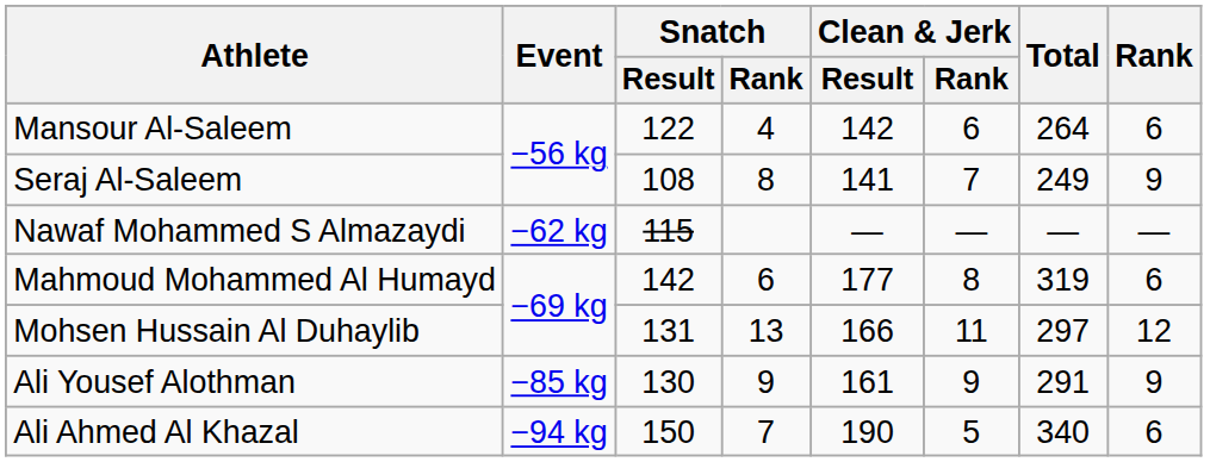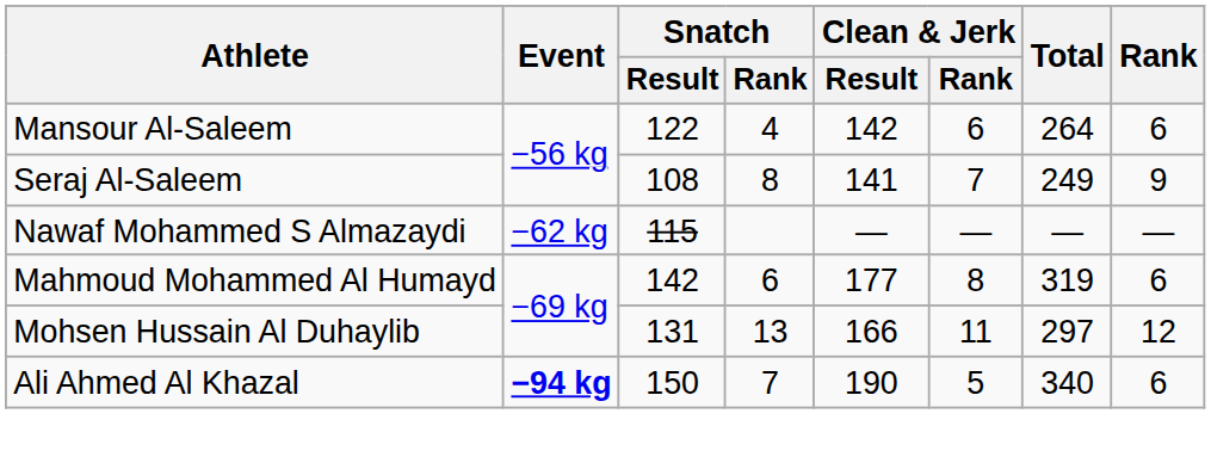 <table class=wikitable style=font-size:90%;text-align:center>
 <tr>
 <th rowspan="2">Athlete</th>
 <th rowspan="2">Event</th>
 <th colspan="2">Snatch</th>
 <th colspan="2">Clean & Jerk</th>
 <th rowspan="2">Total</th>
 <th rowspan="2">Rank</th>
 </tr>
 <tr style="font-size:95%">
 <th>Result</th>
 <th>Rank</th>
 <th>Result</th>
 <th>Rank</th>
 </tr>
 <tr>
 <td align=left>Mansour Al-Saleem</td>
 <td align=left rowspan=2><a href='#'>−56 kg</a></td>
 <td>122</td>
 <td>4</td>
 <td>142</td>
 <td>6</td>
 <td>264</td>
 <td>6</td>
 </tr>
 <tr>
 <td align=left>Seraj Al-Saleem</td>
 <td>108</td>
 <td>8</td>
 <td>141</td>
 <td>7</td>
 <td>249</td>
 <td>9</td>
 </tr>
 <tr>
 <td align=left>Nawaf Mohammed S Almazaydi</td>
 <td align=left><a href='#'>−62 kg</a></td>
 <td><s>115</s></td>
 <td></td>
 <td>—</td>
 <td>—</td>
 <td>—</td>
 <td>—</td>
 </tr>
 <tr>
 <td align=left>Mahmoud Mohammed Al Humayd</td>
 <td align=left rowspan=2><a href='#'>−69 kg</a></td>
 <td>142</td>
 <td>6</td>
 <td>177</td>
 <td>8</td>
 <td>319</td>
 <td>6</td>
 </tr>
 <tr>
 <td align=left>Mohsen Hussain Al Duhaylib</td>
 <td>131</td>
 <td>13</td>
 <td>166</td>
 <td>11</td>
 <td>297</td>
 <td>12</td>
 </tr>
 <tr>
-<td align=left>Ali Yousef Alothman</td>
-<td align=left><a href='#'>−85 kg</a></td>
-<td>130</td>
-<td>9</td>
-<td>161</td>
-<td>9</td>
-<td>291</td>
-<td>9</td>
-</tr>
-<tr>
 <td align=left>Ali Ahmed Al Khazal</td>
-<td align=left><a href='#'>−94 kg</a></td>
+<td align=left><strong><a href='#'>−94 kg</a></strong></td>
 <td>150</td>
 <td>7</td>
 <td>190</td>
 <td>5</td>
 <td>340</td>
 <td>6</td>
 </tr>
 </table>
